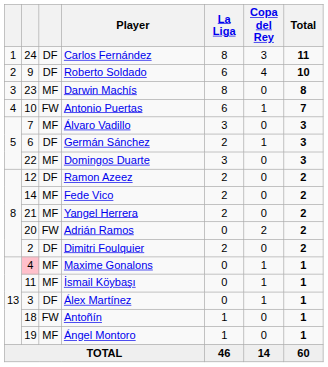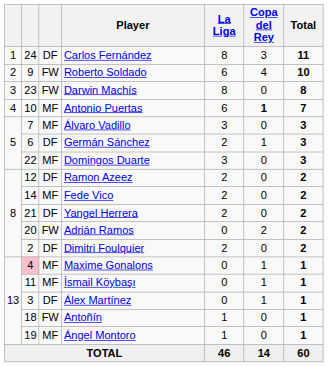 <table class="wikitable sortable" style="text-align:center;">
 <tr>
 <th width=10></th>
 <th width=10></th>
 <th width=10></th>
 <th width=200>Player</th>
 <th width=50><a href='#'>La Liga</a></th>
 <th width=50><a href='#'>Copa del Rey</a></th>
 <th width=50>Total</th>
 </tr>
 <tr>
 <td>1</td>
 <td>24</td>
 <td>DF</td>
 <td align=left> <a href='#'>Carlos Fernández</a></td>
 <td>8</td>
 <td>3</td>
 <td><strong>11</strong></td>
 </tr>
 <tr>
 <td>2</td>
 <td>9</td>
-<td>DF</td>
+<td>FW</td>
 <td align=left> <a href='#'>Roberto Soldado</a></td>
 <td>6</td>
 <td>4</td>
 <td><strong>10</strong></td>
 </tr>
 <tr>
 <td>3</td>
 <td>23</td>
-<td>MF</td>
+<td>FW</td>
 <td align=left> <a href='#'>Darwin Machís</a></td>
 <td>8</td>
 <td>0</td>
 <td><strong>8</strong></td>
 </tr>
 <tr>
 <td>4</td>
 <td>10</td>
-<td>FW</td>
+<td>MF</td>
 <td align=left> <a href='#'>Antonio Puertas</a></td>
 <td>6</td>
-<td>1</td>
+<td><strong>1</strong></td>
 <td><strong>7</strong></td>
 </tr>
 <tr>
 <td rowspan="3">5</td>
 <td>7</td>
 <td>MF</td>
 <td align=left> <a href='#'>Álvaro Vadillo</a></td>
 <td>3</td>
 <td>0</td>
 <td><strong>3</strong></td>
 </tr>
 <tr>
 <td>6</td>
 <td>DF</td>
 <td align=left> <a href='#'>Germán Sánchez</a></td>
 <td>2</td>
 <td>1</td>
 <td><strong>3</strong></td>
 </tr>
 <tr>
 <td>22</td>
 <td>MF</td>
 <td align=left> <a href='#'>Domingos Duarte</a></td>
 <td>3</td>
 <td>0</td>
 <td><strong>3</strong></td>
 </tr>
 <tr>
 <td rowspan="5">8</td>
 <td>12</td>
 <td>DF</td>
 <td align=left> <a href='#'>Ramon Azeez</a></td>
 <td>2</td>
 <td>0</td>
 <td><strong>2</strong></td>
 </tr>
 <tr>
 <td>14</td>
 <td>MF</td>
 <td align=left> <a href='#'>Fede Vico</a></td>
 <td>2</td>
 <td>0</td>
 <td><strong>2</strong></td>
 </tr>
 <tr>
 <td>21</td>
-<td>MF</td>
+<td>DF</td>
 <td align=left> <a href='#'>Yangel Herrera</a></td>
 <td>2</td>
 <td>0</td>
 <td><strong>2</strong></td>
 </tr>
 <tr>
 <td>20</td>
 <td>FW</td>
 <td align=left> <a href='#'>Adrián Ramos</a></td>
 <td>0</td>
 <td>2</td>
 <td><strong>2</strong></td>
 </tr>
 <tr>
 <td>2</td>
 <td>DF</td>
 <td align=left> <a href='#'>Dimitri Foulquier</a></td>
 <td>2</td>
 <td>0</td>
 <td><strong>2</strong></td>
 </tr>
 <tr>
 <td rowspan="5">13</td>
 <td style="background: pink;">4</td>
 <td>MF</td>
 <td align=left> <a href='#'>Maxime Gonalons</a></td>
 <td>0</td>
 <td>1</td>
 <td><strong>1</strong></td>
 </tr>
 <tr>
 <td>11</td>
 <td>MF</td>
 <td align=left> <a href='#'>İsmail Köybaşı</a></td>
 <td>0</td>
 <td>1</td>
 <td><strong>1</strong></td>
 </tr>
 <tr>
 <td>3</td>
 <td>DF</td>
 <td align=left> <a href='#'>Álex Martínez</a></td>
 <td>0</td>
 <td>1</td>
 <td><strong>1</strong></td>
 </tr>
 <tr>
 <td>18</td>
 <td>FW</td>
 <td align=left> <a href='#'>Antoñín</a></td>
 <td>1</td>
 <td>0</td>
 <td><strong>1</strong></td>
 </tr>
 <tr>
 <td>19</td>
 <td>MF</td>
 <td align=left> <a href='#'>Ángel Montoro</a></td>
 <td>1</td>
 <td>0</td>
 <td><strong>1</strong></td>
 </tr>
 <tr bgcolor="#EFEFEF">
 <td colspan=4><strong>TOTAL</strong></td>
 <td><strong>46</strong></td>
 <td><strong>14</strong></td>
 <td><strong>60</strong></td>
 </tr>
 </table>
